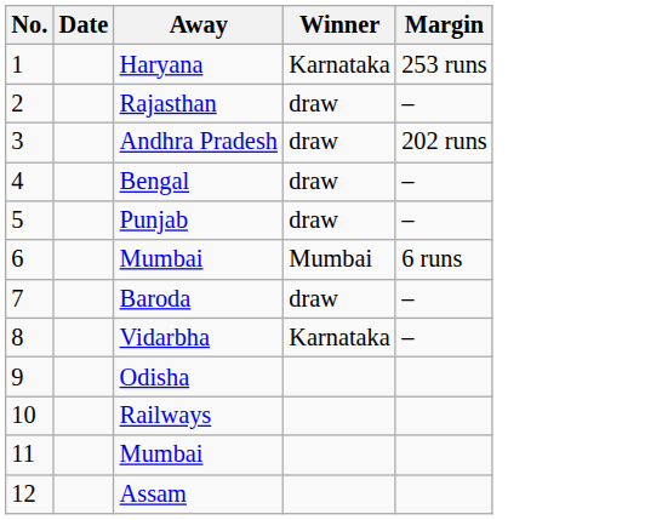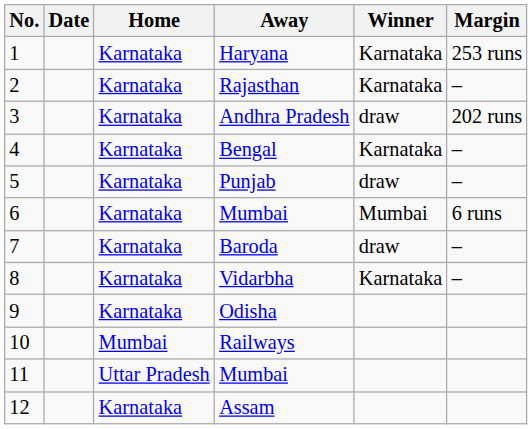 <table class="wikitable">
 <tr>
 <th>No.</th>
 <th>Date</th>
+<th>Home</th>
 <th>Away</th>
 <th>Winner</th>
 <th>Margin</th>
 </tr>
 <tr>
 <td>1</td>
 <td></td>
+<td><a href='#'>Karnataka</a></td>
 <td><a href='#'>Haryana</a></td>
 <td>Karnataka</td>
 <td>253 runs</td>
 </tr>
 <tr>
 <td>2</td>
 <td></td>
+<td><a href='#'>Karnataka</a></td>
 <td><a href='#'>Rajasthan</a></td>
-<td>draw</td>
+<td>Karnataka</td>
 <td>–</td>
 </tr>
 <tr>
 <td>3</td>
 <td></td>
+<td><a href='#'>Karnataka</a></td>
 <td><a href='#'>Andhra Pradesh</a></td>
 <td>draw</td>
 <td>202 runs</td>
 </tr>
 <tr>
 <td>4</td>
 <td></td>
+<td><a href='#'>Karnataka</a></td>
 <td><a href='#'>Bengal</a></td>
-<td>draw</td>
+<td>Karnataka</td>
 <td>–</td>
 </tr>
 <tr>
 <td>5</td>
 <td></td>
+<td><a href='#'>Karnataka</a></td>
 <td><a href='#'>Punjab</a></td>
 <td>draw</td>
 <td>–</td>
 </tr>
 <tr>
 <td>6</td>
 <td></td>
+<td><a href='#'>Karnataka</a></td>
 <td><a href='#'>Mumbai</a></td>
 <td>Mumbai</td>
 <td>6 runs</td>
 </tr>
 <tr>
 <td>7</td>
 <td></td>
+<td><a href='#'>Karnataka</a></td>
 <td><a href='#'>Baroda</a></td>
 <td>draw</td>
 <td>–</td>
 </tr>
 <tr>
 <td>8</td>
 <td></td>
+<td><a href='#'>Karnataka</a></td>
 <td><a href='#'>Vidarbha</a></td>
 <td>Karnataka</td>
 <td>–</td>
 </tr>
 <tr>
 <td>9</td>
 <td></td>
+<td><a href='#'>Karnataka</a></td>
 <td><a href='#'>Odisha</a></td>
 <td></td>
 <td></td>
 </tr>
 <tr>
 <td>10</td>
 <td></td>
+<td><a href='#'>Mumbai</a></td>
 <td><a href='#'>Railways</a></td>
 <td></td>
 <td></td>
 </tr>
 <tr>
 <td>11</td>
 <td></td>
+<td><a href='#'>Uttar Pradesh</a></td>
 <td><a href='#'>Mumbai</a></td>
 <td></td>
 <td></td>
 </tr>
 <tr>
 <td>12</td>
 <td></td>
+<td><a href='#'>Karnataka</a></td>
 <td><a href='#'>Assam</a></td>
 <td></td>
 <td></td>
 </tr>
 </table>
